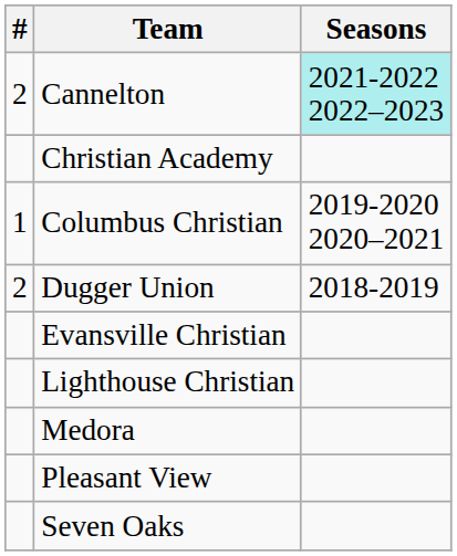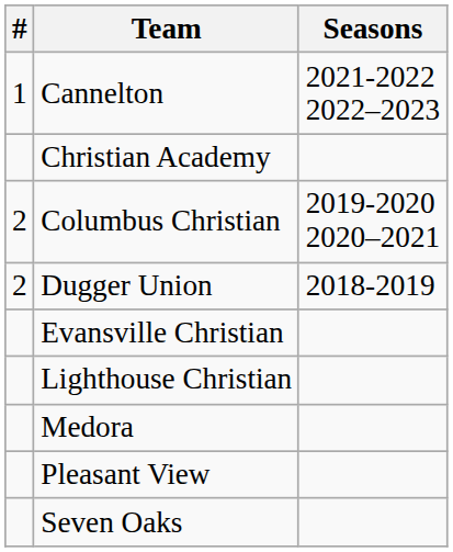 <table class="wikitable">
 <tr>
 <th>#</th>
 <th>Team</th>
 <th>Seasons</th>
 </tr>
 <tr>
-<td>2</td>
+<td>1</td>
 <td>Cannelton</td>
-<td style="background: paleturquoise;">2021-2022<br>2022–2023</td>
+<td>2021-2022<br>2022–2023</td>
 </tr>
 <tr>
 <td></td>
 <td>Christian Academy</td>
 <td></td>
 </tr>
 <tr>
-<td>1</td>
+<td>2</td>
 <td>Columbus Christian</td>
 <td>2019-2020<br>2020–2021</td>
 </tr>
 <tr>
 <td>2</td>
 <td>Dugger Union</td>
 <td>2018-2019</td>
 </tr>
 <tr>
 <td></td>
 <td>Evansville Christian</td>
 <td></td>
 </tr>
 <tr>
 <td></td>
 <td>Lighthouse Christian</td>
 <td></td>
 </tr>
 <tr 2021-2022 (co-champs)>
 <td></td>
 <td>Medora</td>
 <td></td>
 </tr>
 <tr>
 <td></td>
 <td>Pleasant View</td>
 <td></td>
 </tr>
 <tr>
 <td></td>
 <td>Seven Oaks</td>
 <td></td>
 </tr>
 </table>
